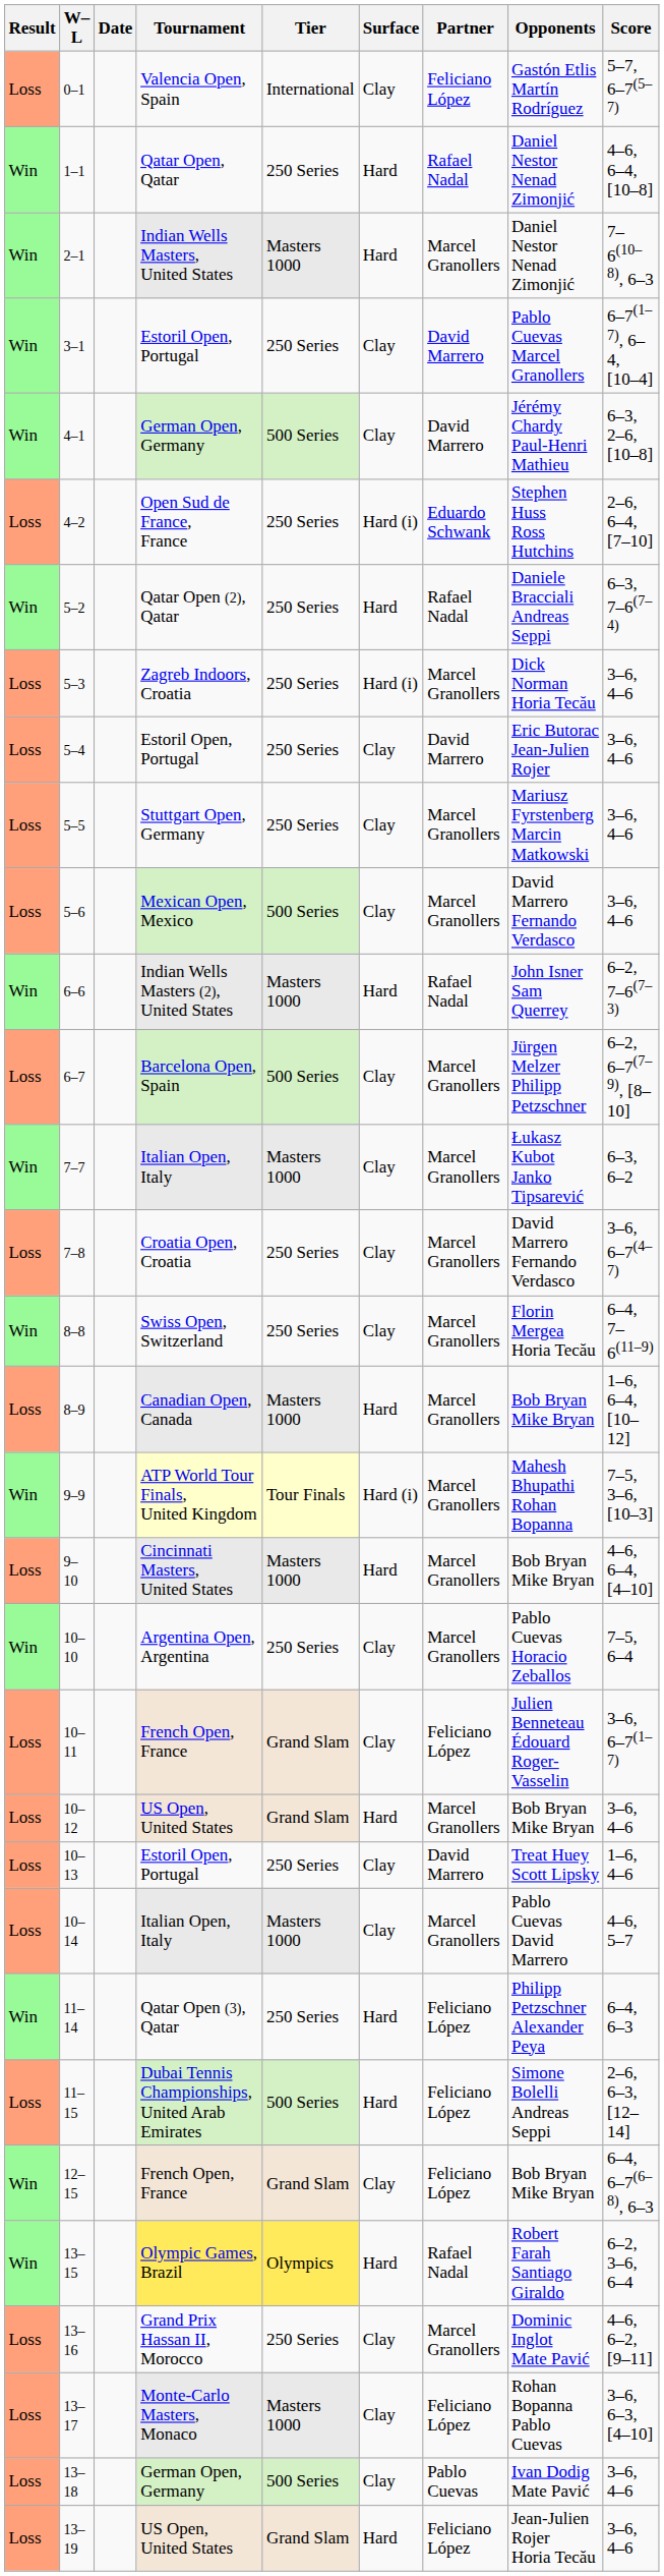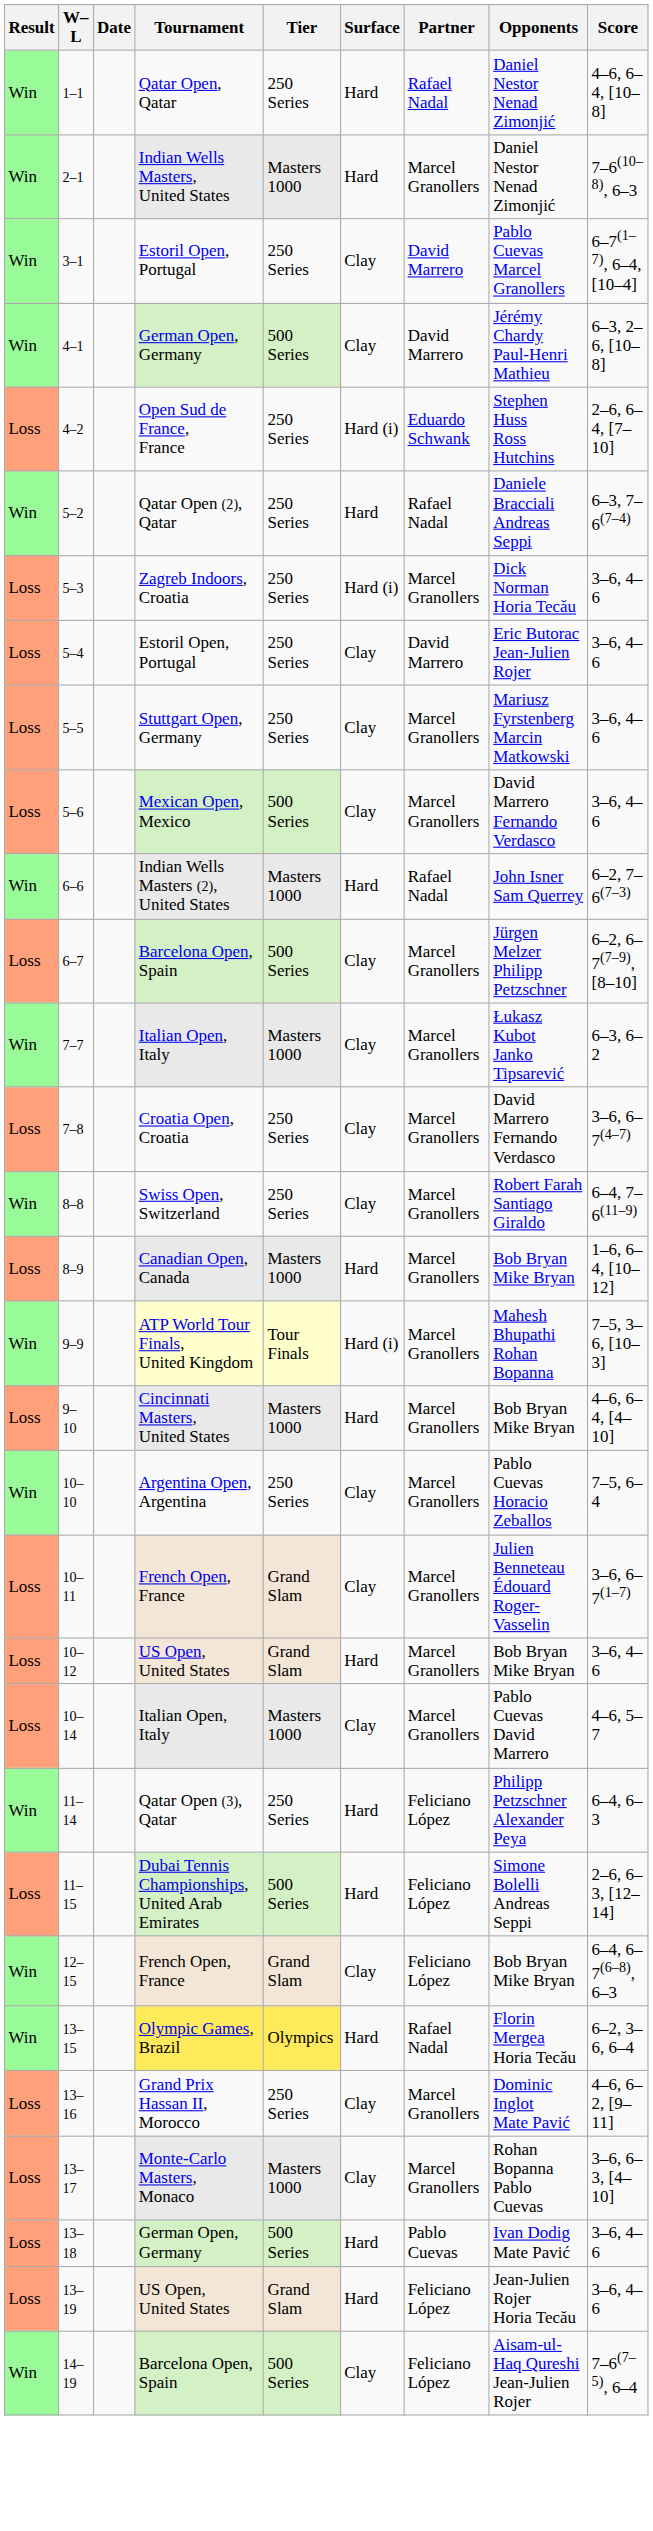 <table class="sortable wikitable">
 <tr>
 <th>Result</th>
 <th class="unsortable">W–L</th>
 <th>Date</th>
 <th>Tournament</th>
 <th>Tier</th>
 <th>Surface</th>
 <th>Partner</th>
 <th>Opponents</th>
 <th class="unsortable">Score</th>
-</tr>
-<tr>
-<td bgcolor=FFA07A>Loss</td>
-<td><small>0–1</small></td>
-<td><a href='#'></a></td>
-<td><a href='#'>Valencia Open</a>,<br> Spain</td>
-<td>International</td>
-<td>Clay</td>
-<td> <a href='#'>Feliciano López</a></td>
-<td> <a href='#'>Gastón Etlis</a><br> <a href='#'>Martín Rodríguez</a></td>
-<td>5–7, 6–7<sup>(5–7)</sup></td>
 </tr>
 <tr>
 <td bgcolor=98FB98>Win</td>
 <td><small>1–1</small></td>
 <td><a href='#'></a></td>
 <td><a href='#'>Qatar Open</a>,<br> Qatar</td>
 <td>250 Series</td>
 <td>Hard</td>
 <td> <a href='#'>Rafael Nadal</a></td>
 <td> <a href='#'>Daniel Nestor</a><br> <a href='#'>Nenad Zimonjić</a></td>
 <td>4–6, 6–4, [10–8]</td>
 </tr>
 <tr>
 <td bgcolor=98FB98>Win</td>
 <td><small>2–1</small></td>
 <td><a href='#'></a></td>
 <td style="background:#E9E9E9;"><a href='#'>Indian Wells Masters</a>,<br> United States</td>
 <td style="background:#E9E9E9;">Masters 1000</td>
 <td>Hard</td>
 <td> Marcel Granollers</td>
 <td> Daniel Nestor<br> Nenad Zimonjić</td>
 <td>7–6<sup>(10–8)</sup>, 6–3</td>
 </tr>
 <tr>
 <td bgcolor=98FB98>Win</td>
 <td><small>3–1</small></td>
 <td><a href='#'></a></td>
 <td><a href='#'>Estoril Open</a>,<br> Portugal</td>
 <td>250 Series</td>
 <td>Clay</td>
 <td> <a href='#'>David Marrero</a></td>
 <td> <a href='#'>Pablo Cuevas</a><br> <a href='#'>Marcel Granollers</a></td>
 <td>6–7<sup>(1–7)</sup>, 6–4, [10–4]</td>
 </tr>
 <tr>
 <td bgcolor=98FB98>Win</td>
 <td><small>4–1</small></td>
 <td><a href='#'></a></td>
 <td style="background:#D4F1C5;"><a href='#'>German Open</a>,<br> Germany</td>
 <td style="background:#D4F1C5;">500 Series</td>
 <td>Clay</td>
 <td> David Marrero</td>
 <td> <a href='#'>Jérémy Chardy</a><br> <a href='#'>Paul-Henri Mathieu</a></td>
 <td>6–3, 2–6, [10–8]</td>
 </tr>
 <tr>
 <td bgcolor=FFA07A>Loss</td>
 <td><small>4–2</small></td>
 <td><a href='#'></a></td>
 <td><a href='#'>Open Sud de France</a>,<br> France</td>
 <td>250 Series</td>
 <td>Hard (i)</td>
 <td> <a href='#'>Eduardo Schwank</a></td>
 <td> <a href='#'>Stephen Huss</a><br> <a href='#'>Ross Hutchins</a></td>
 <td>2–6, 6–4, [7–10]</td>
 </tr>
 <tr>
 <td bgcolor=98FB98>Win</td>
 <td><small>5–2</small></td>
 <td><a href='#'></a></td>
 <td>Qatar Open <small>(2)</small>,<br> Qatar</td>
 <td>250 Series</td>
 <td>Hard</td>
 <td> Rafael Nadal</td>
 <td> <a href='#'>Daniele Bracciali</a><br> <a href='#'>Andreas Seppi</a></td>
 <td>6–3, 7–6<sup>(7–4)</sup></td>
 </tr>
 <tr>
 <td bgcolor=FFA07A>Loss</td>
 <td><small>5–3</small></td>
 <td><a href='#'></a></td>
 <td><a href='#'>Zagreb Indoors</a>,<br> Croatia</td>
 <td>250 Series</td>
 <td>Hard (i)</td>
 <td> Marcel Granollers</td>
 <td> <a href='#'>Dick Norman</a><br> <a href='#'>Horia Tecău</a></td>
 <td>3–6, 4–6</td>
 </tr>
 <tr>
 <td bgcolor=FFA07A>Loss</td>
 <td><small>5–4</small></td>
 <td><a href='#'></a></td>
 <td>Estoril Open,<br> Portugal</td>
 <td>250 Series</td>
 <td>Clay</td>
 <td> David Marrero</td>
 <td> <a href='#'>Eric Butorac</a><br> <a href='#'>Jean-Julien Rojer</a></td>
 <td>3–6, 4–6</td>
 </tr>
 <tr>
 <td bgcolor=FFA07A>Loss</td>
 <td><small>5–5</small></td>
 <td><a href='#'></a></td>
 <td><a href='#'>Stuttgart Open</a>,<br> Germany</td>
 <td>250 Series</td>
 <td>Clay</td>
 <td> Marcel Granollers</td>
 <td> <a href='#'>Mariusz Fyrstenberg</a><br> <a href='#'>Marcin Matkowski</a></td>
 <td>3–6, 4–6</td>
 </tr>
 <tr>
 <td bgcolor=FFA07A>Loss</td>
 <td><small>5–6</small></td>
 <td><a href='#'></a></td>
 <td style="background:#D4F1C5;"><a href='#'>Mexican Open</a>,<br> Mexico</td>
 <td style="background:#D4F1C5;">500 Series</td>
 <td>Clay</td>
 <td> Marcel Granollers</td>
 <td> David Marrero<br> <a href='#'>Fernando Verdasco</a></td>
 <td>3–6, 4–6</td>
 </tr>
 <tr>
 <td bgcolor=98FB98>Win</td>
 <td><small>6–6</small></td>
 <td><a href='#'></a></td>
 <td style="background:#E9E9E9;">Indian Wells Masters <small>(2)</small>,<br> United States</td>
 <td style="background:#E9E9E9;">Masters 1000</td>
 <td>Hard</td>
 <td> Rafael Nadal</td>
 <td> <a href='#'>John Isner</a><br> <a href='#'>Sam Querrey</a></td>
 <td>6–2, 7–6<sup>(7–3)</sup></td>
 </tr>
 <tr>
 <td bgcolor=FFA07A>Loss</td>
 <td><small>6–7</small></td>
 <td><a href='#'></a></td>
 <td style="background:#D4F1C5;"><a href='#'>Barcelona Open</a>,<br> Spain</td>
 <td style="background:#D4F1C5;">500 Series</td>
 <td>Clay</td>
 <td> Marcel Granollers</td>
 <td> <a href='#'>Jürgen Melzer</a><br> <a href='#'>Philipp Petzschner</a></td>
 <td>6–2, 6–7<sup>(7–9)</sup>, [8–10]</td>
 </tr>
 <tr>
 <td bgcolor=98FB98>Win</td>
 <td><small>7–7</small></td>
 <td><a href='#'></a></td>
 <td style="background:#E9E9E9;"><a href='#'>Italian Open</a>,<br> Italy</td>
 <td style="background:#E9E9E9;">Masters 1000</td>
 <td>Clay</td>
 <td> Marcel Granollers</td>
 <td> <a href='#'>Łukasz Kubot</a><br> <a href='#'>Janko Tipsarević</a></td>
 <td>6–3, 6–2</td>
 </tr>
 <tr>
 <td bgcolor=FFA07A>Loss</td>
 <td><small>7–8</small></td>
 <td><a href='#'></a></td>
 <td><a href='#'>Croatia Open</a>,<br> Croatia</td>
 <td>250 Series</td>
 <td>Clay</td>
 <td> Marcel Granollers</td>
 <td> David Marrero<br> Fernando Verdasco</td>
 <td>3–6, 6–7<sup>(4–7)</sup></td>
 </tr>
 <tr>
 <td bgcolor=98FB98>Win</td>
 <td><small>8–8</small></td>
 <td><a href='#'></a></td>
 <td><a href='#'>Swiss Open</a>,<br> Switzerland</td>
 <td>250 Series</td>
 <td>Clay</td>
 <td> Marcel Granollers</td>
-<td> <a href='#'>Florin Mergea</a><br> Horia Tecău</td>
+<td> <a href='#'>Robert Farah</a><br> <a href='#'>Santiago Giraldo</a></td>
 <td>6–4, 7–6<sup>(11–9)</sup></td>
 </tr>
 <tr>
 <td bgcolor=FFA07A>Loss</td>
 <td><small>8–9</small></td>
 <td><a href='#'></a></td>
 <td style="background:#E9E9E9;"><a href='#'>Canadian Open</a>,<br> Canada</td>
 <td style="background:#E9E9E9;">Masters 1000</td>
 <td>Hard</td>
 <td> Marcel Granollers</td>
 <td> <a href='#'>Bob Bryan</a><br> <a href='#'>Mike Bryan</a></td>
 <td>1–6, 6–4, [10–12]</td>
 </tr>
 <tr>
 <td bgcolor=98FB98>Win</td>
 <td><small>9–9</small></td>
 <td><a href='#'></a></td>
 <td style="background:#ffffcc;"><a href='#'>ATP World Tour Finals</a>,<br> United Kingdom</td>
 <td style="background:#ffffcc;">Tour Finals</td>
 <td>Hard (i)</td>
 <td> Marcel Granollers</td>
 <td> <a href='#'>Mahesh Bhupathi</a><br> <a href='#'>Rohan Bopanna</a></td>
 <td>7–5, 3–6, [10–3]</td>
 </tr>
 <tr>
 <td bgcolor=FFA07A>Loss</td>
 <td><small>9–10</small></td>
 <td><a href='#'></a></td>
 <td style="background:#E9E9E9;"><a href='#'>Cincinnati Masters</a>,<br> United States</td>
 <td style="background:#E9E9E9;">Masters 1000</td>
 <td>Hard</td>
 <td> Marcel Granollers</td>
 <td> Bob Bryan<br> Mike Bryan</td>
 <td>4–6, 6–4, [4–10]</td>
 </tr>
 <tr>
 <td bgcolor=98FB98>Win</td>
 <td><small>10–10</small></td>
 <td><a href='#'></a></td>
 <td><a href='#'>Argentina Open</a>,<br> Argentina</td>
 <td>250 Series</td>
 <td>Clay</td>
 <td> Marcel Granollers</td>
 <td> Pablo Cuevas<br> <a href='#'>Horacio Zeballos</a></td>
 <td>7–5, 6–4</td>
 </tr>
 <tr>
 <td bgcolor=FFA07A>Loss</td>
 <td><small>10–11</small></td>
 <td><a href='#'></a></td>
 <td style="background:#F3E6D7;"><a href='#'>French Open</a>,<br> France</td>
 <td style="background:#F3E6D7;">Grand Slam</td>
 <td>Clay</td>
-<td> Feliciano López</td>
+<td> Marcel Granollers</td>
 <td> <a href='#'>Julien Benneteau</a><br> <a href='#'>Édouard Roger-Vasselin</a></td>
 <td>3–6, 6–7<sup>(1–7)</sup></td>
 </tr>
 <tr>
 <td bgcolor=FFA07A>Loss</td>
 <td><small>10–12</small></td>
 <td><a href='#'></a></td>
 <td style="background:#F3E6D7;"><a href='#'>US Open</a>,<br> United States</td>
 <td style="background:#F3E6D7;">Grand Slam</td>
 <td>Hard</td>
 <td> Marcel Granollers</td>
 <td> Bob Bryan<br> Mike Bryan</td>
 <td>3–6, 4–6</td>
-</tr>
-<tr>
-<td bgcolor=FFA07A>Loss</td>
-<td><small>10–13</small></td>
-<td><a href='#'></a></td>
-<td><a href='#'>Estoril Open</a>,<br> Portugal</td>
-<td>250 Series</td>
-<td>Clay</td>
-<td> David Marrero</td>
-<td> <a href='#'>Treat Huey</a> <br>  <a href='#'>Scott Lipsky</a></td>
-<td>1–6, 4–6</td>
 </tr>
 <tr>
 <td bgcolor=FFA07A>Loss</td>
 <td><small>10–14</small></td>
 <td><a href='#'></a></td>
 <td style="background:#E9E9E9;">Italian Open,<br> Italy</td>
 <td style="background:#E9E9E9;">Masters 1000</td>
 <td>Clay</td>
 <td> Marcel Granollers</td>
 <td> Pablo Cuevas<br> David Marrero</td>
 <td>4–6, 5–7</td>
 </tr>
 <tr>
 <td bgcolor=98FB98>Win</td>
 <td><small>11–14</small></td>
 <td><a href='#'></a></td>
 <td>Qatar Open <small>(3)</small>,<br> Qatar</td>
 <td>250 Series</td>
 <td>Hard</td>
 <td> Feliciano López</td>
 <td> <a href='#'>Philipp Petzschner</a><br> <a href='#'>Alexander Peya</a></td>
 <td>6–4, 6–3</td>
 </tr>
 <tr>
 <td bgcolor=FFA07A>Loss</td>
 <td><small>11–15</small></td>
 <td><a href='#'></a></td>
 <td style="background:#D4F1C5;"><a href='#'>Dubai Tennis Championships</a>,<br> United Arab Emirates</td>
 <td style="background:#D4F1C5;">500 Series</td>
 <td>Hard</td>
 <td> Feliciano López</td>
 <td> <a href='#'>Simone Bolelli</a><br> Andreas Seppi</td>
 <td>2–6, 6–3, [12–14]</td>
 </tr>
 <tr>
 <td bgcolor=98FB98>Win</td>
 <td><small>12–15</small></td>
 <td><a href='#'></a></td>
 <td style="background:#F3E6D7;">French Open,<br> France</td>
 <td style="background:#F3E6D7;">Grand Slam</td>
 <td>Clay</td>
 <td> Feliciano López</td>
 <td> Bob Bryan<br> Mike Bryan</td>
 <td>6–4, 6–7<sup>(6–8)</sup>, 6–3</td>
 </tr>
 <tr>
 <td bgcolor=98FB98>Win</td>
 <td><small>13–15</small></td>
 <td><a href='#'></a></td>
 <td style="background:#FFEA5C;"><a href='#'>Olympic Games</a>,<br> Brazil</td>
 <td style="background:#FFEA5C;">Olympics</td>
 <td>Hard</td>
 <td> Rafael Nadal</td>
-<td> <a href='#'>Robert Farah</a><br> <a href='#'>Santiago Giraldo</a></td>
+<td> <a href='#'>Florin Mergea</a><br> Horia Tecău</td>
 <td>6–2, 3–6, 6–4</td>
 </tr>
 <tr>
 <td bgcolor=FFA07A>Loss</td>
 <td><small>13–16</small></td>
 <td><a href='#'></a></td>
 <td><a href='#'>Grand Prix Hassan II</a>,<br> Morocco</td>
 <td>250 Series</td>
 <td>Clay</td>
 <td> Marcel Granollers</td>
 <td> <a href='#'>Dominic Inglot</a><br> <a href='#'>Mate Pavić</a></td>
 <td>4–6, 6–2, [9–11]</td>
 </tr>
 <tr>
 <td bgcolor=FFA07A>Loss</td>
 <td><small>13–17</small></td>
 <td><a href='#'></a></td>
 <td style="background:#E9E9E9;"><a href='#'>Monte-Carlo Masters</a>,<br> Monaco</td>
 <td style="background:#E9E9E9;">Masters 1000</td>
 <td>Clay</td>
-<td> Feliciano López</td>
+<td> Marcel Granollers</td>
 <td> Rohan Bopanna<br> Pablo Cuevas</td>
 <td>3–6, 6–3, [4–10]</td>
 </tr>
 <tr>
 <td bgcolor=FFA07A>Loss</td>
 <td><small>13–18</small></td>
 <td><a href='#'></a></td>
 <td style="background:#D4F1C5;">German Open,<br> Germany</td>
 <td style="background:#D4F1C5;">500 Series</td>
-<td>Clay</td>
+<td>Hard</td>
 <td> Pablo Cuevas</td>
 <td> <a href='#'>Ivan Dodig</a><br> Mate Pavić</td>
 <td>3–6, 4–6</td>
 </tr>
 <tr>
 <td bgcolor=FFA07A>Loss</td>
 <td><small>13–19</small></td>
 <td><a href='#'></a></td>
 <td style="background:#F3E6D7;">US Open,<br> United States</td>
 <td style="background:#F3E6D7;">Grand Slam</td>
 <td>Hard</td>
 <td> Feliciano López</td>
 <td> Jean-Julien Rojer<br> Horia Tecău</td>
 <td>3–6, 4–6</td>
 </tr>
+<tr>
+<td bgcolor=98FB98>Win</td>
+<td><small>14–19</small></td>
+<td><a href='#'></a></td>
+<td style="background:#D4F1C5;">Barcelona Open,<br> Spain</td>
+<td style="background:#D4F1C5;">500 Series</td>
+<td>Clay</td>
+<td> Feliciano López</td>
+<td> <a href='#'>Aisam-ul-Haq Qureshi</a><br> Jean-Julien Rojer</td>
+<td>7–6<sup>(7–5)</sup>, 6–4</td>
+</tr>
 </table>
